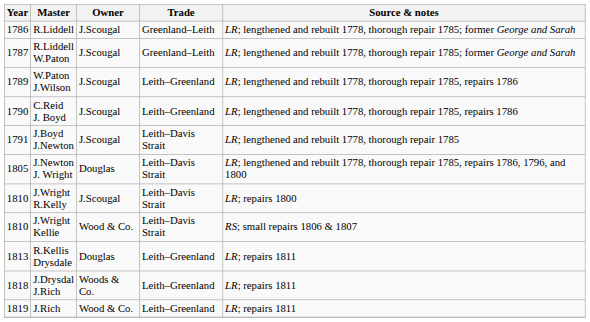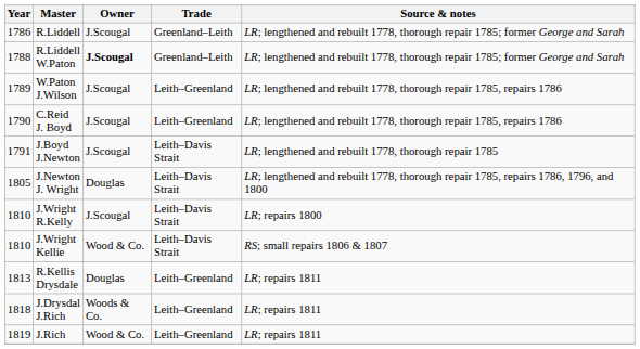 <table class=" wikitable">
 <tr>
 <th>Year</th>
 <th>Master</th>
 <th>Owner</th>
 <th>Trade</th>
 <th>Source & notes</th>
 </tr>
 <tr>
 <td>1786</td>
 <td>R.Liddell</td>
 <td>J.Scougal</td>
 <td>Greenland–Leith</td>
 <td><em>LR</em>; lengthened and rebuilt 1778, thorough repair 1785; former <em>George and Sarah</em></td>
 </tr>
 <tr>
-<td>1787</td>
+<td>1788</td>
 <td>R.Liddell<br>W.Paton</td>
-<td>J.Scougal</td>
+<td><strong>J.Scougal</strong></td>
 <td>Greenland–Leith</td>
 <td><em>LR</em>; lengthened and rebuilt 1778, thorough repair 1785; former <em>George and Sarah</em></td>
 </tr>
 <tr>
 <td>1789</td>
 <td>W.Paton<br>J.Wilson</td>
 <td>J.Scougal</td>
 <td>Leith–Greenland</td>
 <td><em>LR</em>; lengthened and rebuilt 1778, thorough repair 1785, repairs 1786</td>
 </tr>
 <tr>
 <td>1790</td>
 <td>C.Reid<br>J. Boyd</td>
 <td>J.Scougal</td>
 <td>Leith–Greenland</td>
 <td><em>LR</em>; lengthened and rebuilt 1778, thorough repair 1785, repairs 1786</td>
 </tr>
 <tr>
 <td>1791</td>
 <td>J.Boyd<br>J.Newton</td>
 <td>J.Scougal</td>
 <td>Leith–Davis Strait</td>
 <td><em>LR</em>; lengthened and rebuilt 1778, thorough repair 1785</td>
 </tr>
 <tr>
 <td>1805</td>
 <td>J.Newton<br>J. Wright</td>
 <td>Douglas</td>
 <td>Leith–Davis Strait</td>
 <td><em>LR</em>; lengthened and rebuilt 1778, thorough repair 1785, repairs 1786, 1796, and 1800</td>
 </tr>
 <tr>
 <td>1810</td>
 <td>J.Wright<br>R.Kelly</td>
 <td>J.Scougal</td>
 <td>Leith–Davis Strait</td>
 <td><em>LR</em>; repairs 1800</td>
 </tr>
 <tr>
 <td>1810</td>
 <td>J.Wright<br>Kellie</td>
 <td>Wood & Co.</td>
 <td>Leith–Davis Strait</td>
 <td><em>RS</em>; small repairs 1806 & 1807</td>
 </tr>
 <tr>
 <td>1813</td>
 <td>R.Kellis<br>Drysdale</td>
 <td>Douglas</td>
 <td>Leith–Greenland</td>
 <td><em>LR</em>; repairs 1811</td>
 </tr>
 <tr>
 <td>1818</td>
 <td>J.Drysdal<br>J.Rich</td>
 <td>Woods & Co.</td>
 <td>Leith–Greenland</td>
 <td><em>LR</em>; repairs 1811</td>
 </tr>
 <tr>
 <td>1819</td>
 <td>J.Rich</td>
 <td>Wood & Co.</td>
 <td>Leith–Greenland</td>
 <td><em>LR</em>; repairs 1811</td>
 </tr>
 <tr>
 </tr>
 </table>
